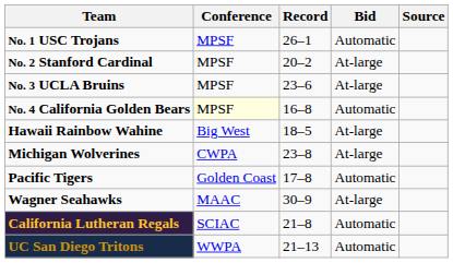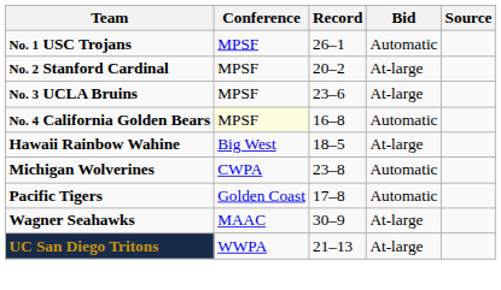 <table class="wikitable">
 <tr>
 <th>Team</th>
 <th>Conference</th>
 <th>Record</th>
 <th>Bid</th>
 <th>Source</th>
 </tr>
 <tr>
 <td style=><strong><small>No. 1</small> USC Trojans</strong></td>
 <td><a href='#'>MPSF</a></td>
 <td>26–1</td>
 <td>Automatic</td>
 <td></td>
 </tr>
 <tr>
 <td style=><strong><small>No. 2</small> Stanford Cardinal</strong></td>
 <td>MPSF</td>
 <td>20–2</td>
 <td>At-large</td>
 <td></td>
 </tr>
 <tr>
 <td style=><strong><small>No. 3</small> UCLA Bruins</strong></td>
 <td>MPSF</td>
 <td>23–6</td>
 <td>At-large</td>
 <td></td>
 </tr>
 <tr>
 <td style=><strong><small>No. 4</small> California Golden Bears</strong></td>
 <td style="background: lightyellow;">MPSF</td>
 <td>16–8</td>
 <td>Automatic</td>
 <td></td>
 </tr>
 <tr>
 <td style=><strong>Hawaii Rainbow Wahine</strong></td>
 <td><a href='#'>Big West</a></td>
 <td>18–5</td>
 <td>At-large</td>
 <td></td>
 </tr>
 <tr>
 <td style=><strong>Michigan Wolverines</strong></td>
 <td><a href='#'>CWPA</a></td>
 <td>23–8</td>
-<td>At-large</td>
+<td>Automatic</td>
 <td></td>
 </tr>
 <tr>
 <td style=><strong>Pacific Tigers</strong></td>
 <td><a href='#'>Golden Coast</a></td>
 <td>17–8</td>
 <td>Automatic</td>
 <td></td>
 </tr>
 <tr>
 <td style=><strong>Wagner Seahawks</strong></td>
 <td><a href='#'>MAAC</a></td>
 <td>30–9</td>
 <td>At-large</td>
 <td></td>
 </tr>
 <tr>
-<td style="background:#2e1b46; color:#ffc222"><strong>California Lutheran Regals</strong></td>
-<td><a href='#'>SCIAC</a></td>
-<td>21–8</td>
-<td>Automatic</td>
-<td></td>
-</tr>
-<tr>
 <td style="background:#182B49; color:#C69214"><strong>UC San Diego Tritons</strong></td>
 <td><a href='#'>WWPA</a></td>
 <td>21–13</td>
-<td>Automatic</td>
+<td>At-large</td>
 <td></td>
 </tr>
 </table>
